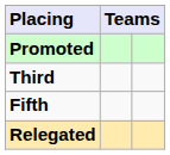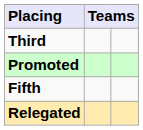 <table class=wikitable>
 <tr>
 </tr>
 <tr style="background: #E6E6FA;">
 <td><strong>Placing</strong></td>
 <td colspan="2" style="text-align:center"><strong>Teams</strong></td>
 </tr>
+<tr>
+<td><strong>Third</strong></td>
+<td></td>
+<td></td>
+</tr>
 <tr style="background: #ccffcc;">
 <td><strong>Promoted</strong></td>
 <td><strong></strong></td>
 <td><strong></strong></td>
-</tr>
-<tr>
-<td><strong>Third</strong></td>
-<td></td>
-<td></td>
 </tr>
 <tr>
 <td><strong>Fifth</strong></td>
 <td></td>
 <td></td>
 </tr>
 <tr style="background: #ffebad;">
 <td><strong>Relegated</strong></td>
 <td></td>
 <td></td>
 </tr>
 </table>
